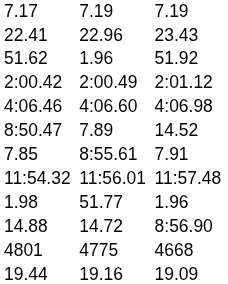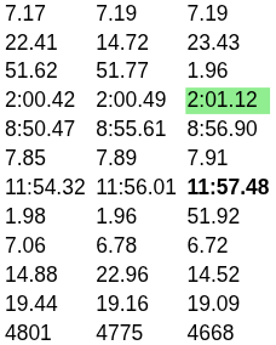 <table>
 <tr>
 <td></td>
 <td></td>
 <td>7.17</td>
 <td></td>
 <td>7.19</td>
 <td></td>
 <td>7.19</td>
 </tr>
 <tr>
 <td></td>
 <td></td>
 <td>22.41</td>
 <td></td>
-<td>22.96</td>
+<td>14.72</td>
 <td></td>
 <td>23.43</td>
 </tr>
 <tr>
 <td></td>
 <td></td>
 <td>51.62</td>
 <td></td>
-<td>1.96</td>
+<td>51.77</td>
 <td></td>
-<td>51.92</td>
+<td>1.96 </td>
 </tr>
 <tr>
 <td></td>
 <td></td>
 <td>2:00.42</td>
 <td></td>
 <td>2:00.49</td>
 <td></td>
-<td>2:01.12</td>
-</tr>
-<tr>
-<td></td>
-<td></td>
-<td>4:06.46</td>
-<td></td>
-<td>4:06.60</td>
-<td></td>
-<td>4:06.98</td>
+<td style="background: lightgreen;">2:01.12</td>
 </tr>
 <tr>
 <td></td>
 <td></td>
 <td>8:50.47</td>
 <td></td>
-<td>7.89</td>
+<td>8:55.61</td>
 <td></td>
-<td>14.52</td>
+<td>8:56.90</td>
 </tr>
 <tr>
 <td></td>
 <td></td>
 <td>7.85</td>
 <td></td>
-<td>8:55.61</td>
+<td>7.89</td>
 <td></td>
 <td>7.91</td>
 </tr>
 <tr>
 <td></td>
 <td></td>
 <td>11:54.32</td>
 <td></td>
 <td>11:56.01</td>
 <td></td>
-<td>11:57.48</td>
+<td><strong>11:57.48</strong></td>
 </tr>
 <tr>
 <td></td>
 <td></td>
 <td>1.98</td>
 <td></td>
-<td>51.77</td>
+<td>1.96</td>
 <td></td>
-<td>1.96 </td>
+<td>51.92</td>
+</tr>
+<tr>
+<td></td>
+<td></td>
+<td>7.06</td>
+<td></td>
+<td>6.78</td>
+<td></td>
+<td>6.72</td>
 </tr>
 <tr>
 <td></td>
 <td></td>
 <td>14.88</td>
 <td></td>
-<td>14.72</td>
+<td>22.96</td>
 <td></td>
-<td>8:56.90</td>
+<td>14.52</td>
+</tr>
+<tr>
+<td></td>
+<td></td>
+<td>19.44</td>
+<td></td>
+<td>19.16</td>
+<td></td>
+<td>19.09</td>
 </tr>
 <tr>
 <td></td>
 <td></td>
 <td>4801</td>
 <td></td>
 <td>4775 </td>
 <td></td>
 <td>4668</td>
 </tr>
-<tr>
-<td></td>
-<td></td>
-<td>19.44</td>
-<td></td>
-<td>19.16</td>
-<td></td>
-<td>19.09</td>
-</tr>
 </table>
